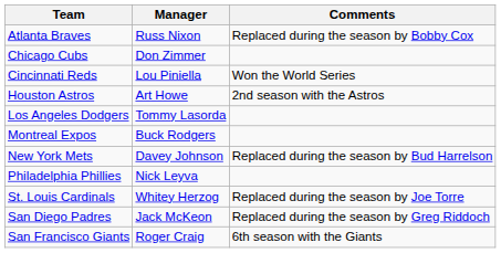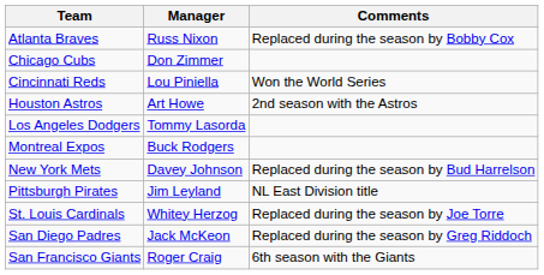 <table class="wikitable">
 <tr>
 <th bgcolor="#DDDDFF">Team</th>
 <th bgcolor="#DDDDFF">Manager</th>
 <th bgcolor="#DDDDFF">Comments</th>
 </tr>
 <tr>
 <td><a href='#'>Atlanta Braves</a></td>
 <td><a href='#'>Russ Nixon</a></td>
 <td>Replaced during the season by <a href='#'>Bobby Cox</a></td>
 </tr>
 <tr>
 <td><a href='#'>Chicago Cubs</a></td>
 <td><a href='#'>Don Zimmer</a></td>
 <td></td>
 </tr>
 <tr>
 <td><a href='#'>Cincinnati Reds</a></td>
 <td><a href='#'>Lou Piniella</a></td>
 <td>Won the World Series</td>
 </tr>
 <tr>
 <td><a href='#'>Houston Astros</a></td>
 <td><a href='#'>Art Howe</a></td>
 <td>2nd season with the Astros</td>
 </tr>
 <tr>
 <td><a href='#'>Los Angeles Dodgers</a></td>
 <td><a href='#'>Tommy Lasorda</a></td>
 <td></td>
 </tr>
 <tr>
 <td><a href='#'>Montreal Expos</a></td>
 <td><a href='#'>Buck Rodgers</a></td>
 <td></td>
 </tr>
 <tr>
 <td><a href='#'>New York Mets</a></td>
 <td><a href='#'>Davey Johnson</a></td>
 <td>Replaced during the season by <a href='#'>Bud Harrelson</a></td>
 </tr>
 <tr>
-<td><a href='#'>Philadelphia Phillies</a></td>
-<td><a href='#'>Nick Leyva</a></td>
-<td></td>
+<td><a href='#'>Pittsburgh Pirates</a></td>
+<td><a href='#'>Jim Leyland</a></td>
+<td>NL East Division title</td>
 </tr>
 <tr>
 <td><a href='#'>St. Louis Cardinals</a></td>
 <td><a href='#'>Whitey Herzog</a></td>
 <td>Replaced during the season by <a href='#'>Joe Torre</a></td>
 </tr>
 <tr>
 <td><a href='#'>San Diego Padres</a></td>
 <td><a href='#'>Jack McKeon</a></td>
 <td>Replaced during the season by <a href='#'>Greg Riddoch</a></td>
 </tr>
 <tr>
 <td><a href='#'>San Francisco Giants</a></td>
 <td><a href='#'>Roger Craig</a></td>
 <td>6th season with the Giants</td>
 </tr>
 </table>
